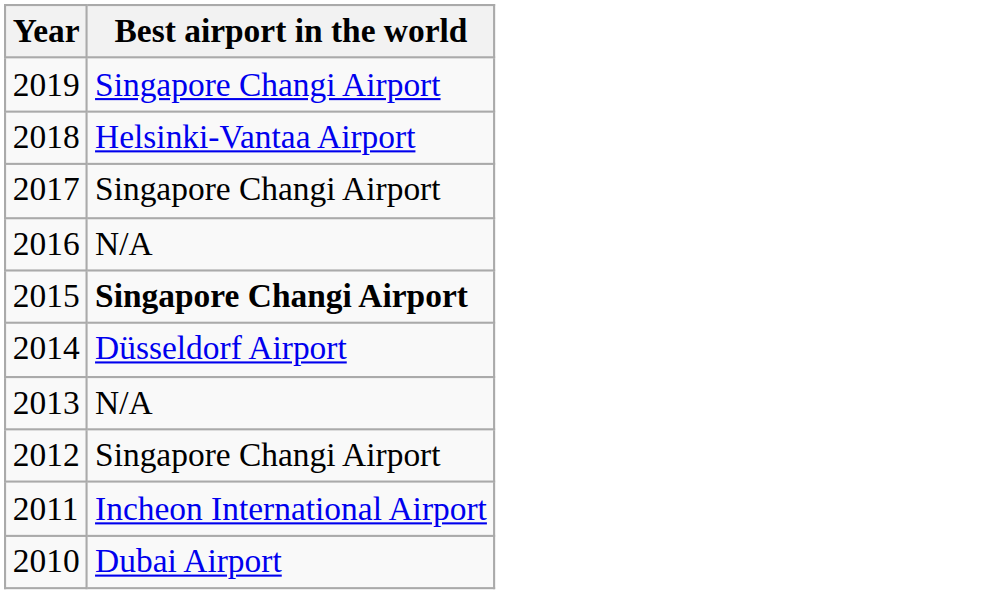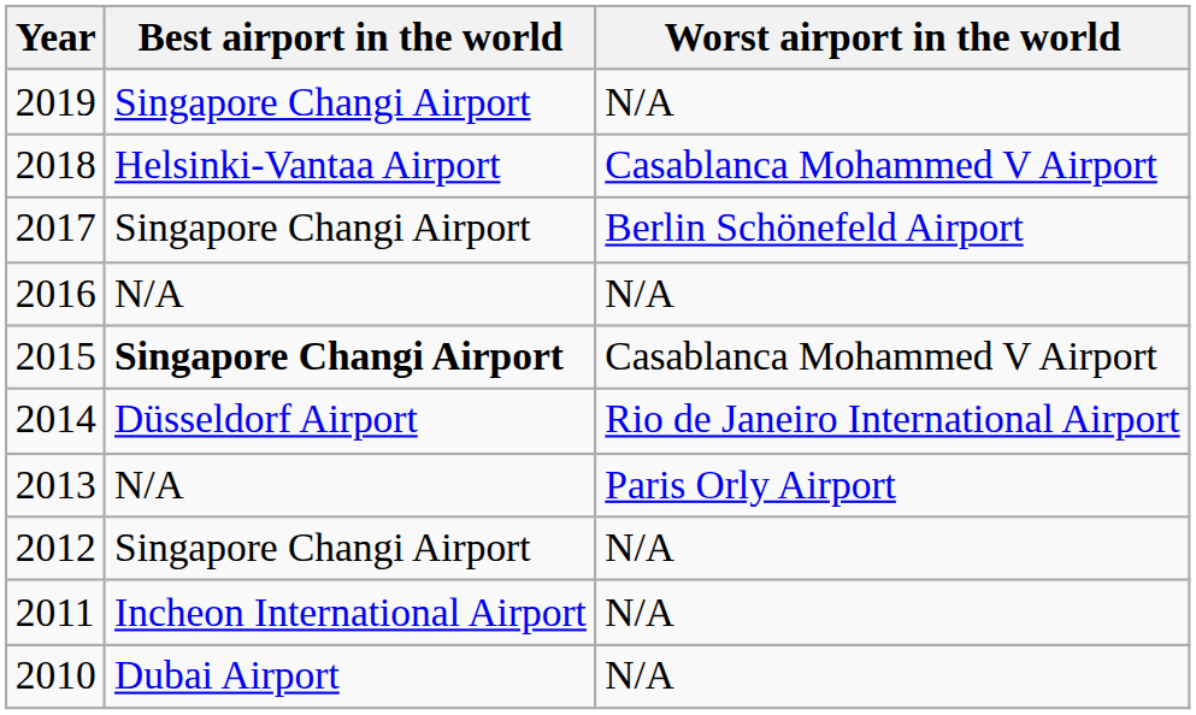 <table class="wikitable">
 <tr>
 <th>Year</th>
 <th>Best airport in the world</th>
+<th>Worst airport in the world</th>
 </tr>
 <tr>
 <td>2019</td>
 <td><a href='#'>Singapore Changi Airport</a></td>
+<td>N/A</td>
 </tr>
 <tr>
 <td>2018</td>
 <td><a href='#'>Helsinki-Vantaa Airport</a></td>
+<td><a href='#'>Casablanca Mohammed V Airport</a></td>
 </tr>
 <tr>
 <td>2017</td>
 <td>Singapore Changi Airport</td>
+<td><a href='#'>Berlin Schönefeld Airport</a></td>
 </tr>
 <tr>
 <td>2016</td>
+<td>N/A</td>
 <td>N/A</td>
 </tr>
 <tr>
 <td>2015</td>
 <td><strong>Singapore Changi Airport</strong></td>
+<td>Casablanca Mohammed V Airport</td>
 </tr>
 <tr>
 <td>2014</td>
 <td><a href='#'>Düsseldorf Airport</a></td>
+<td><a href='#'>Rio de Janeiro International Airport</a></td>
 </tr>
 <tr>
 <td>2013</td>
 <td>N/A</td>
+<td><a href='#'>Paris Orly Airport</a></td>
 </tr>
 <tr>
 <td>2012</td>
 <td>Singapore Changi Airport</td>
+<td>N/A</td>
 </tr>
 <tr>
 <td>2011</td>
 <td><a href='#'>Incheon International Airport</a></td>
+<td>N/A</td>
 </tr>
 <tr>
 <td>2010</td>
 <td><a href='#'>Dubai Airport</a></td>
+<td>N/A</td>
 </tr>
 </table>
